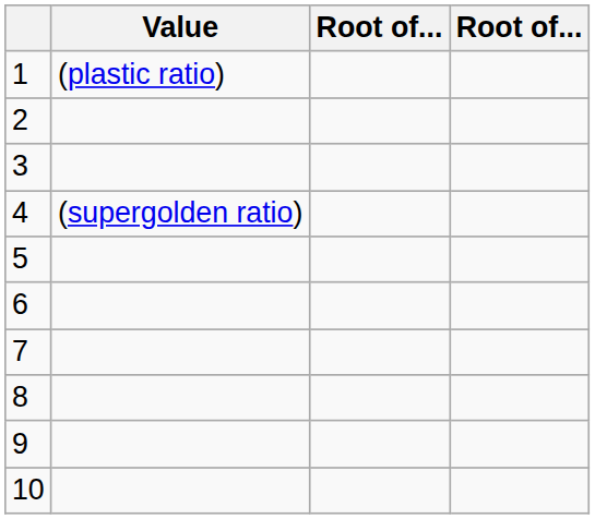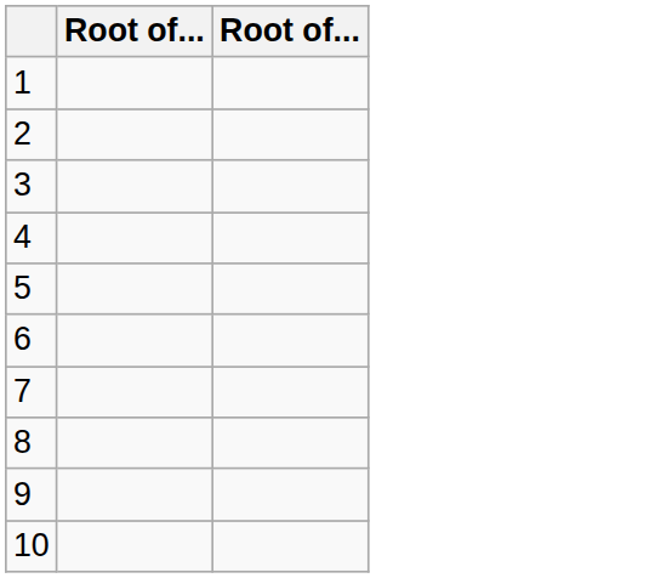 <table class="wikitable">
 <tr>
 <th></th>
-<th>Value</th>
 <th>Root of...</th>
 <th>Root of...</th>
 </tr>
 <tr>
 <td>1</td>
-<td>  (<a href='#'>plastic ratio</a>)</td>
 <td></td>
 <td></td>
 </tr>
 <tr>
 <td>2</td>
-<td> </td>
 <td></td>
 <td></td>
 </tr>
 <tr>
 <td>3</td>
-<td> </td>
 <td></td>
 <td></td>
 </tr>
 <tr>
 <td>4</td>
-<td>  (<a href='#'>supergolden ratio</a>)</td>
 <td></td>
 <td></td>
 </tr>
 <tr>
 <td>5</td>
-<td> </td>
 <td></td>
 <td></td>
 </tr>
 <tr>
 <td>6</td>
-<td> </td>
 <td></td>
 <td></td>
 </tr>
 <tr>
 <td>7</td>
-<td> </td>
 <td></td>
 <td></td>
 </tr>
 <tr>
 <td>8</td>
-<td> </td>
 <td></td>
 <td></td>
 </tr>
 <tr>
 <td>9</td>
-<td> </td>
 <td></td>
 <td></td>
 </tr>
 <tr>
 <td>10</td>
-<td> </td>
 <td></td>
 <td></td>
 </tr>
 </table>
